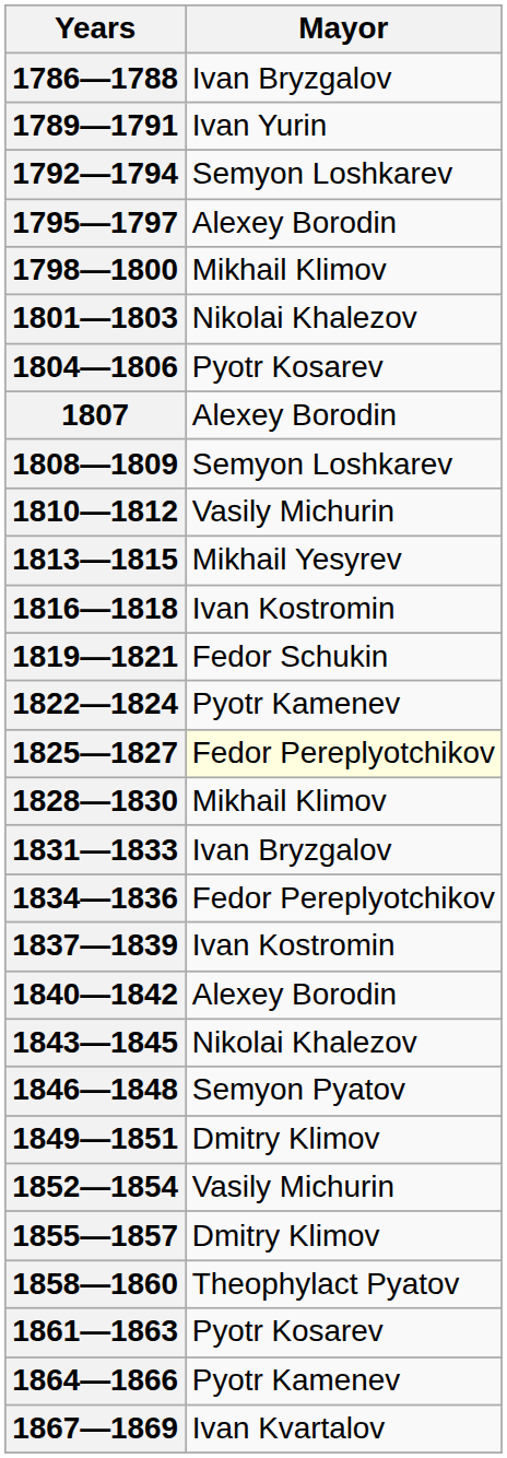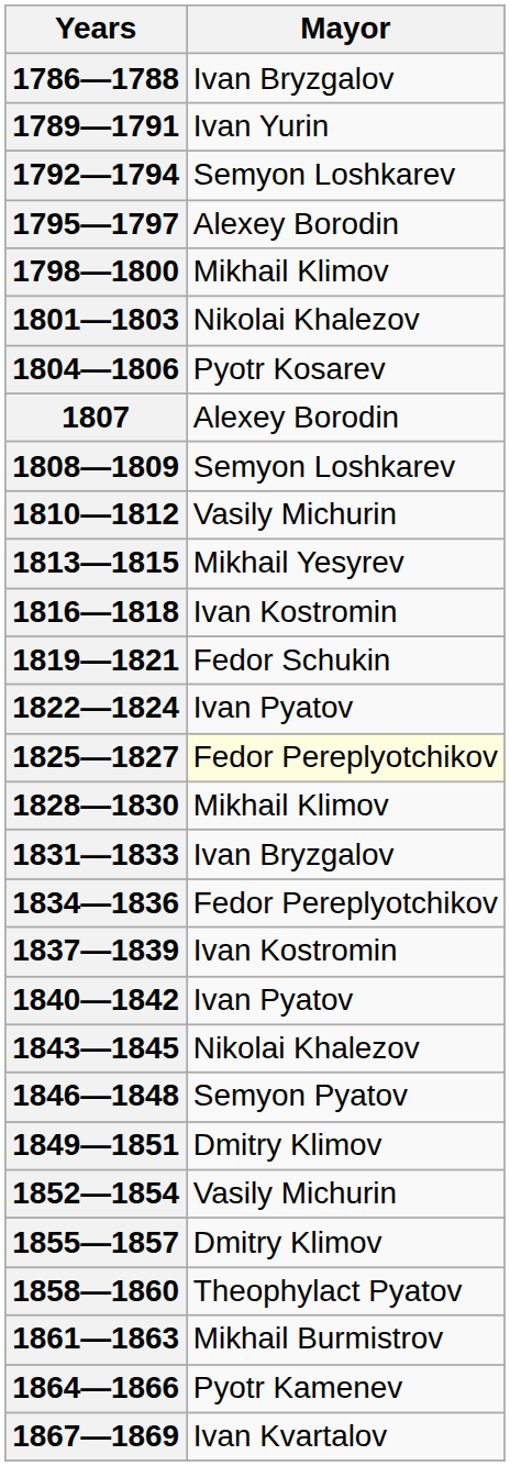 <table class="wikitable standard">
 <tr>
 <th>Years</th>
 <th>Mayor</th>
 </tr>
 <tr>
 <th>1786—1788</th>
 <td>Ivan Bryzgalov</td>
 </tr>
 <tr>
 <th>1789—1791</th>
 <td>Ivan Yurin</td>
 </tr>
 <tr>
 <th>1792—1794</th>
 <td>Semyon Loshkarev</td>
 </tr>
 <tr>
 <th>1795—1797</th>
 <td>Alexey Borodin</td>
 </tr>
 <tr>
 <th>1798—1800</th>
 <td>Mikhail Klimov</td>
 </tr>
 <tr>
 <th>1801—1803</th>
 <td>Nikolai Khalezov</td>
 </tr>
 <tr>
 <th>1804—1806</th>
 <td>Pyotr Kosarev</td>
 </tr>
 <tr>
 <th>1807</th>
 <td>Alexey Borodin</td>
 </tr>
 <tr>
 <th>1808—1809</th>
 <td>Semyon Loshkarev</td>
 </tr>
 <tr>
 <th>1810—1812</th>
 <td>Vasily Michurin</td>
 </tr>
 <tr>
 <th>1813—1815</th>
 <td>Mikhail Yesyrev</td>
 </tr>
 <tr>
 <th>1816—1818</th>
 <td>Ivan Kostromin</td>
 </tr>
 <tr>
 <th>1819—1821</th>
 <td>Fedor Schukin</td>
 </tr>
 <tr>
 <th>1822—1824</th>
-<td>Pyotr Kamenev</td>
+<td>Ivan Pyatov</td>
 </tr>
 <tr>
 <th>1825—1827</th>
 <td style="background: lightyellow;">Fedor Pereplyotchikov</td>
 </tr>
 <tr>
 <th>1828—1830</th>
 <td>Mikhail Klimov</td>
 </tr>
 <tr>
 <th>1831—1833</th>
 <td>Ivan Bryzgalov</td>
 </tr>
 <tr>
 <th>1834—1836</th>
 <td>Fedor Pereplyotchikov</td>
 </tr>
 <tr>
 <th>1837—1839</th>
 <td>Ivan Kostromin</td>
 </tr>
 <tr>
 <th>1840—1842</th>
-<td>Alexey Borodin</td>
+<td>Ivan Pyatov</td>
 </tr>
 <tr>
 <th>1843—1845</th>
 <td>Nikolai Khalezov</td>
 </tr>
 <tr>
 <th>1846—1848</th>
 <td>Semyon Pyatov</td>
 </tr>
 <tr>
 <th>1849—1851</th>
 <td>Dmitry Klimov</td>
 </tr>
 <tr>
 <th>1852—1854</th>
 <td>Vasily Michurin</td>
 </tr>
 <tr>
 <th>1855—1857</th>
 <td>Dmitry Klimov</td>
 </tr>
 <tr>
 <th>1858—1860</th>
 <td>Theophylact Pyatov</td>
 </tr>
 <tr>
 <th>1861—1863</th>
-<td>Pyotr Kosarev</td>
+<td>Mikhail Burmistrov</td>
 </tr>
 <tr>
 <th>1864—1866</th>
 <td>Pyotr Kamenev</td>
 </tr>
 <tr>
 <th>1867—1869</th>
 <td>Ivan Kvartalov</td>
 </tr>
 </table>
